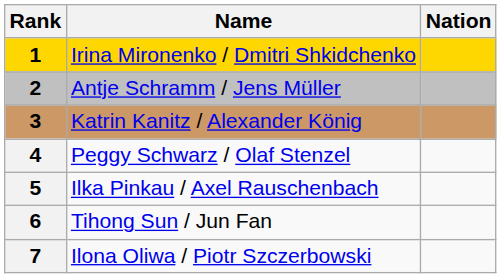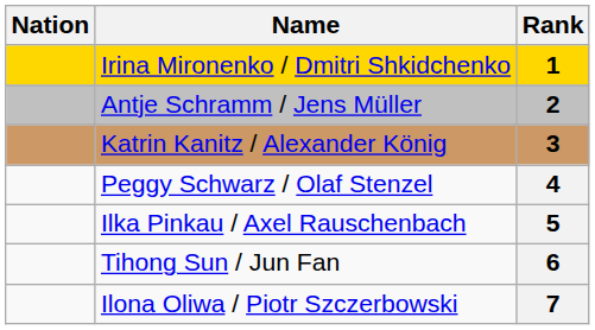 <table class="wikitable">
 <tr>
+<th>Nation</th>
+<th>Name</th>
 <th>Rank</th>
-<th>Name</th>
-<th>Nation</th>
 </tr>
 <tr bgcolor="gold">
+<td></td>
+<td><a href='#'>Irina Mironenko</a> / <a href='#'>Dmitri Shkidchenko</a></td>
 <td align="center"><strong>1</strong></td>
-<td><a href='#'>Irina Mironenko</a> / <a href='#'>Dmitri Shkidchenko</a></td>
-<td></td>
 </tr>
 <tr bgcolor="silver">
+<td></td>
+<td><a href='#'>Antje Schramm</a> / <a href='#'>Jens Müller</a></td>
 <td align="center"><strong>2</strong></td>
-<td><a href='#'>Antje Schramm</a> / <a href='#'>Jens Müller</a></td>
-<td></td>
 </tr>
 <tr bgcolor="cc9966">
+<td></td>
+<td><a href='#'>Katrin Kanitz</a> / <a href='#'>Alexander König</a></td>
 <td align="center"><strong>3</strong></td>
-<td><a href='#'>Katrin Kanitz</a> / <a href='#'>Alexander König</a></td>
-<td></td>
 </tr>
 <tr>
+<td></td>
+<td><a href='#'>Peggy Schwarz</a> / <a href='#'>Olaf Stenzel</a></td>
 <th>4</th>
-<td><a href='#'>Peggy Schwarz</a> / <a href='#'>Olaf Stenzel</a></td>
-<td></td>
 </tr>
 <tr>
+<td></td>
+<td><a href='#'>Ilka Pinkau</a> / <a href='#'>Axel Rauschenbach</a></td>
 <th>5</th>
-<td><a href='#'>Ilka Pinkau</a> / <a href='#'>Axel Rauschenbach</a></td>
-<td></td>
 </tr>
 <tr>
+<td></td>
+<td><a href='#'>Tihong Sun</a> / Jun Fan</td>
 <th>6</th>
-<td><a href='#'>Tihong Sun</a> / Jun Fan</td>
-<td></td>
 </tr>
 <tr>
+<td></td>
+<td><a href='#'>Ilona Oliwa</a> / <a href='#'>Piotr Szczerbowski</a></td>
 <th>7</th>
-<td><a href='#'>Ilona Oliwa</a> / <a href='#'>Piotr Szczerbowski</a></td>
-<td></td>
 </tr>
 </table>
